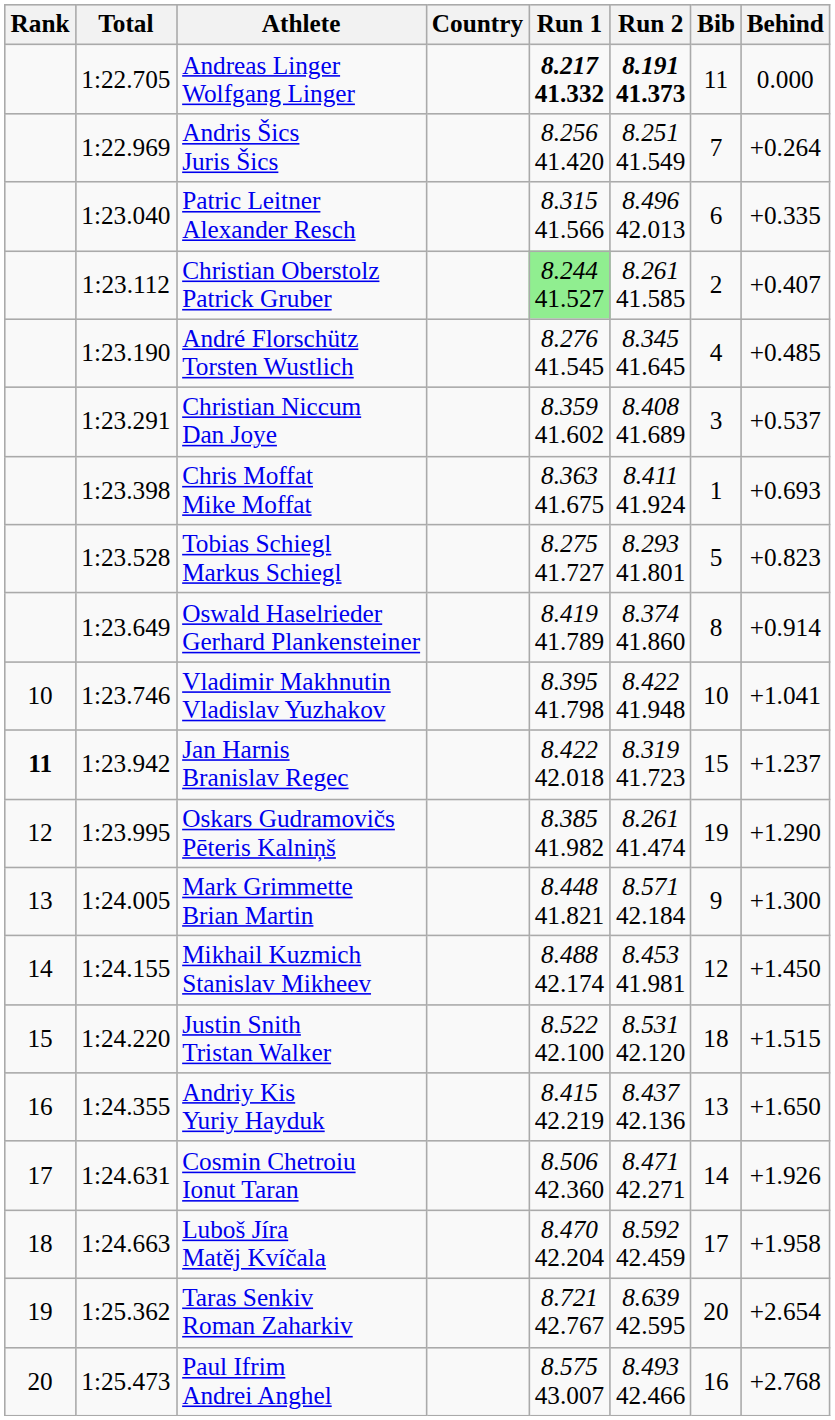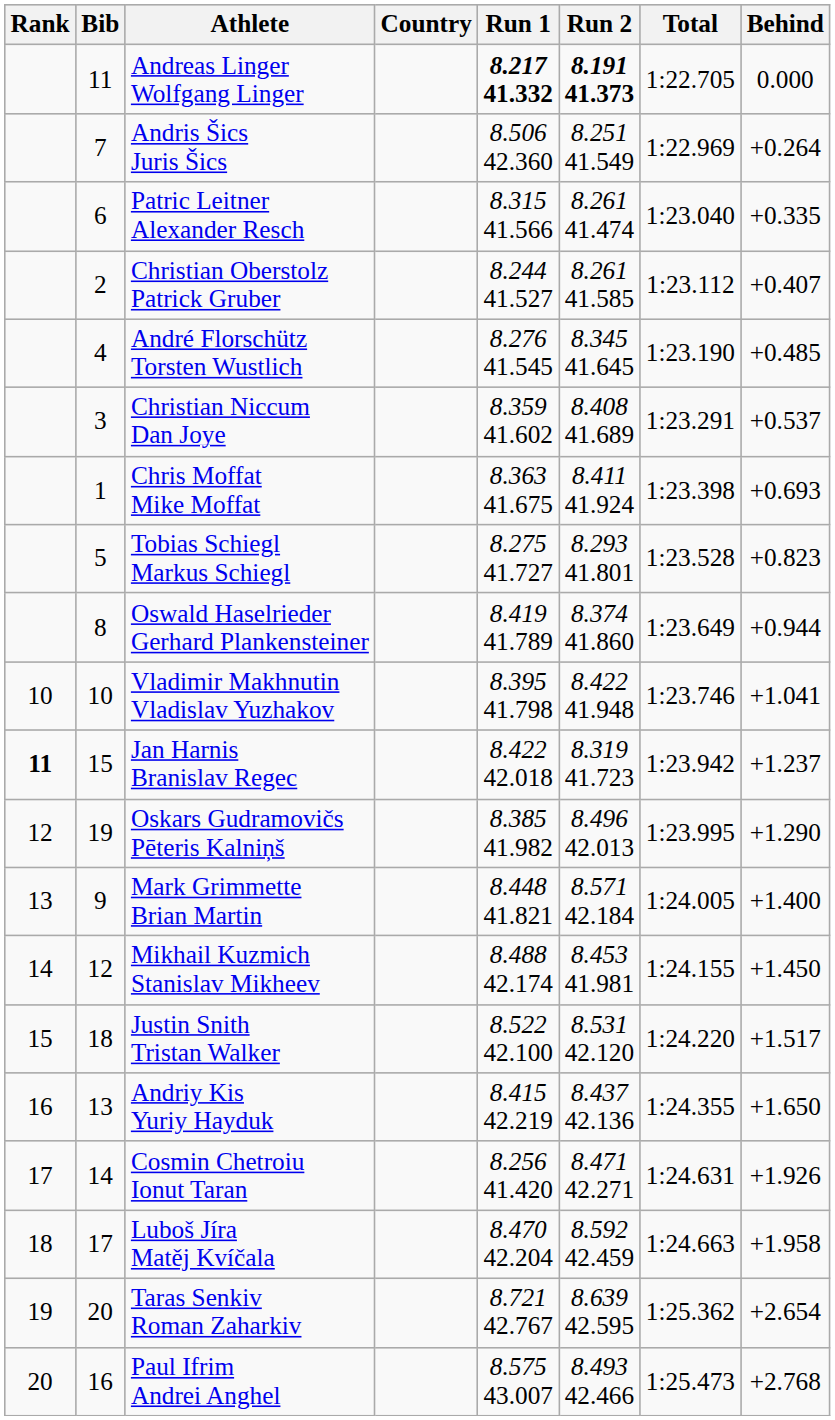 <table class="wikitable sortable" style="text-align:center">
 <tr bgcolor=efefef>
 <th>Rank</th>
-<th>Total</th>
+<th>Bib</th>
 <th>Athlete</th>
 <th>Country</th>
 <th>Run 1</th>
 <th>Run 2</th>
-<th>Bib</th>
+<th>Total</th>
 <th>Behind</th>
 </tr>
 <tr>
 <td></td>
-<td>1:22.705</td>
+<td>11</td>
 <td align=left><a href='#'>Andreas Linger</a><br> <a href='#'>Wolfgang Linger</a></td>
 <td align=left></td>
 <td><strong><em>8.217</em></strong> <br><strong>41.332</strong></td>
 <td><strong><em>8.191</em></strong><br><strong>41.373</strong></td>
-<td>11</td>
+<td>1:22.705</td>
 <td>0.000</td>
 </tr>
 <tr>
 <td></td>
-<td>1:22.969</td>
+<td>7</td>
 <td align=left><a href='#'>Andris Šics</a> <br> <a href='#'>Juris Šics</a></td>
 <td align=left></td>
-<td><em>8.256</em><br>41.420</td>
+<td><em>8.506</em><br>42.360</td>
 <td><em>8.251</em><br>41.549</td>
-<td>7</td>
+<td>1:22.969</td>
 <td>+0.264</td>
 </tr>
 <tr>
 <td></td>
-<td>1:23.040</td>
+<td>6</td>
 <td align=left><a href='#'>Patric Leitner</a> <br> <a href='#'>Alexander Resch</a></td>
 <td align=left></td>
 <td><em>8.315</em> <br>41.566</td>
-<td><em>8.496</em><br>42.013</td>
-<td>6</td>
+<td><em>8.261</em><br>41.474</td>
+<td>1:23.040</td>
 <td>+0.335</td>
 </tr>
 <tr>
 <td></td>
-<td>1:23.112</td>
+<td>2</td>
 <td align=left><a href='#'>Christian Oberstolz</a> <br> <a href='#'>Patrick Gruber</a></td>
 <td align=left></td>
-<td style="background: lightgreen;"><em>8.244</em> <br>41.527</td>
+<td><em>8.244</em> <br>41.527</td>
 <td><em>8.261</em> <br>41.585</td>
-<td>2</td>
+<td>1:23.112</td>
 <td>+0.407</td>
 </tr>
 <tr>
 <td></td>
-<td>1:23.190</td>
+<td>4</td>
 <td align=left><a href='#'>André Florschütz</a> <br> <a href='#'>Torsten Wustlich</a></td>
 <td align=left></td>
 <td><em>8.276</em><br>41.545</td>
 <td><em>8.345</em><br>41.645</td>
-<td>4</td>
+<td>1:23.190</td>
 <td>+0.485</td>
 </tr>
 <tr>
 <td></td>
-<td>1:23.291</td>
+<td>3</td>
 <td align=left><a href='#'>Christian Niccum</a> <br> <a href='#'>Dan Joye</a></td>
 <td align=left></td>
 <td><em>8.359</em><br>41.602</td>
 <td><em>8.408</em><br>41.689</td>
-<td>3</td>
+<td>1:23.291</td>
 <td>+0.537</td>
 </tr>
 <tr>
 <td></td>
-<td>1:23.398</td>
+<td>1</td>
 <td align=left><a href='#'>Chris Moffat</a> <br> <a href='#'>Mike Moffat</a></td>
 <td align=left></td>
 <td><em>8.363</em><br>41.675</td>
 <td><em>8.411</em><br>41.924</td>
-<td>1</td>
+<td>1:23.398</td>
 <td>+0.693</td>
 </tr>
 <tr>
 <td></td>
-<td>1:23.528</td>
+<td>5</td>
 <td align=left><a href='#'>Tobias Schiegl</a> <br> <a href='#'>Markus Schiegl</a></td>
 <td align=left></td>
 <td><em>8.275</em><br>41.727</td>
 <td><em>8.293</em><br>41.801</td>
-<td>5</td>
+<td>1:23.528</td>
 <td>+0.823</td>
 </tr>
 <tr>
 <td></td>
-<td>1:23.649</td>
+<td>8</td>
 <td align=left><a href='#'>Oswald Haselrieder</a> <br> <a href='#'>Gerhard Plankensteiner</a></td>
 <td align=left></td>
 <td><em>8.419</em><br>41.789</td>
 <td><em>8.374</em><br>41.860</td>
-<td>8</td>
-<td>+0.914</td>
+<td>1:23.649</td>
+<td>+0.944</td>
 </tr>
 <tr>
 <td>10</td>
-<td>1:23.746</td>
+<td>10</td>
 <td align=left><a href='#'>Vladimir Makhnutin</a> <br> <a href='#'>Vladislav Yuzhakov</a></td>
 <td align=left></td>
 <td><em>8.395</em><br>41.798</td>
 <td><em> 8.422</em><br>41.948</td>
-<td>10</td>
+<td>1:23.746</td>
 <td>+1.041</td>
 </tr>
 <tr>
 <td><strong>11</strong></td>
-<td>1:23.942</td>
+<td>15</td>
 <td align=left><a href='#'>Jan Harnis</a> <br> <a href='#'>Branislav Regec</a></td>
 <td align=left></td>
 <td><em>8.422</em><br>42.018</td>
 <td><em>8.319</em><br>41.723</td>
-<td>15</td>
+<td>1:23.942</td>
 <td>+1.237</td>
 </tr>
 <tr>
 <td>12</td>
-<td>1:23.995</td>
+<td>19</td>
 <td align=left><a href='#'>Oskars Gudramovičs</a> <br> <a href='#'>Pēteris Kalniņš</a></td>
 <td align=left></td>
 <td><em>8.385</em><br>41.982</td>
-<td><em>8.261</em><br>41.474</td>
-<td>19</td>
+<td><em>8.496</em><br>42.013</td>
+<td>1:23.995</td>
 <td>+1.290</td>
 </tr>
 <tr>
 <td>13</td>
-<td>1:24.005</td>
+<td>9</td>
 <td align=left><a href='#'>Mark Grimmette</a> <br> <a href='#'>Brian Martin</a></td>
 <td align=left></td>
 <td><em>8.448</em><br>41.821</td>
 <td><em>8.571</em> <br>42.184</td>
-<td>9</td>
-<td>+1.300</td>
+<td>1:24.005</td>
+<td>+1.400</td>
 </tr>
 <tr>
 <td>14</td>
-<td>1:24.155</td>
+<td>12</td>
 <td align=left><a href='#'>Mikhail Kuzmich</a> <br> <a href='#'>Stanislav Mikheev</a></td>
 <td align=left></td>
 <td><em>8.488</em><br>42.174</td>
 <td><em>8.453</em><br>41.981</td>
-<td>12</td>
+<td>1:24.155</td>
 <td>+1.450</td>
 </tr>
 <tr>
 <td>15</td>
-<td>1:24.220</td>
+<td>18</td>
 <td align=left><a href='#'>Justin Snith</a> <br> <a href='#'>Tristan Walker</a></td>
 <td align=left></td>
 <td><em>8.522</em><br>42.100</td>
 <td><em>8.531</em> <br>42.120</td>
-<td>18</td>
-<td>+1.515</td>
+<td>1:24.220</td>
+<td>+1.517</td>
 </tr>
 <tr>
 <td>16</td>
-<td>1:24.355</td>
+<td>13</td>
 <td align=left><a href='#'>Andriy Kis</a> <br> <a href='#'>Yuriy Hayduk</a></td>
 <td align=left></td>
 <td><em>8.415</em><br>42.219</td>
 <td><em>8.437</em><br>42.136</td>
-<td>13</td>
+<td>1:24.355</td>
 <td>+1.650</td>
 </tr>
 <tr>
 <td>17</td>
-<td>1:24.631</td>
+<td>14</td>
 <td align=left><a href='#'>Cosmin Chetroiu</a> <br> <a href='#'>Ionut Taran</a></td>
 <td align=left></td>
-<td><em>8.506</em><br>42.360</td>
+<td><em>8.256</em><br>41.420</td>
 <td><em>8.471</em><br>42.271</td>
-<td>14</td>
+<td>1:24.631</td>
 <td>+1.926</td>
 </tr>
 <tr>
 <td>18</td>
-<td>1:24.663</td>
+<td>17</td>
 <td align=left><a href='#'>Luboš Jíra</a> <br> <a href='#'>Matěj Kvíčala</a></td>
 <td align=left></td>
 <td><em>8.470</em> <br>42.204</td>
 <td><em>8.592</em><br>42.459</td>
-<td>17</td>
+<td>1:24.663</td>
 <td>+1.958</td>
 </tr>
 <tr>
 <td>19</td>
-<td>1:25.362</td>
+<td>20</td>
 <td align=left><a href='#'>Taras Senkiv</a> <br> <a href='#'>Roman Zaharkiv</a></td>
 <td align=left></td>
 <td><em>8.721</em><br>42.767</td>
 <td><em>8.639</em><br>42.595</td>
-<td>20</td>
+<td>1:25.362</td>
 <td>+2.654</td>
 </tr>
 <tr>
 <td>20</td>
-<td>1:25.473</td>
+<td>16</td>
 <td align=left><a href='#'>Paul Ifrim</a> <br> <a href='#'>Andrei Anghel</a></td>
 <td align=left></td>
 <td><em>8.575</em><br>43.007</td>
 <td><em>8.493</em><br>42.466</td>
-<td>16</td>
+<td>1:25.473</td>
 <td>+2.768</td>
 </tr>
 </table>
